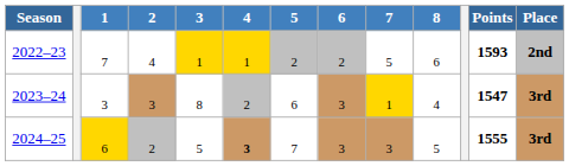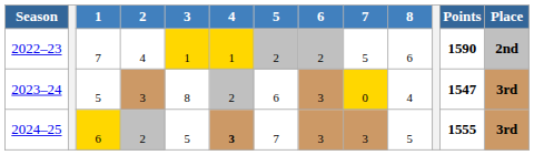 <table class="wikitable" style="font-size:95%; text-align:center; border:grey solid 1px; border-collapse:collapse; background:#ffffff;">
 <tr>
 <th style="background-color:#369; color:white; width:60px">Season</th>
 <th rowspan="4" width="1px"></th>
 <th style="background-color:#4180be; color:white; width:40px">1</th>
 <th style="background-color:#4180be; color:white; width:40px">2</th>
 <th style="background-color:#4180be; color:white; width:40px">3</th>
 <th style="background-color:#4180be; color:white; width:40px">4</th>
 <th style="background-color:#4180be; color:white; width:40px">5</th>
 <th style="background-color:#4180be; color:white; width:40px">6</th>
 <th style="background-color:#4180be; color:white; width:40px">7</th>
 <th style="background-color:#4180be; color:white; width:40px">8</th>
 <th rowspan="4" width="1px"></th>
 <th style="background-color:#369; color:white; width:40px">Points</th>
 <th style="background-color:#369; color:white; width:40px">Place</th>
 </tr>
 <tr>
 <td><a href='#'>2022–23</a></td>
 <td><br><small>7</small></td>
 <td><br><small>4</small></td>
 <td style="background:gold"><br><small>1</small></td>
 <td style="background:gold"><br><small>1</small></td>
 <td style="background:silver"><br><small>2</small></td>
 <td style="background:silver"><br><small>2</small></td>
 <td><br><small>5</small></td>
 <td><br><small>6</small></td>
-<td><strong>1593</strong></td>
+<td><strong>1590</strong></td>
 <td style="background:silver"><strong>2nd</strong></td>
 </tr>
 <tr>
 <td><a href='#'>2023–24</a></td>
-<td><br><small>3</small></td>
+<td><br><small>5</small></td>
 <td style="background:#CC9966"><br><small>3</small></td>
 <td><br><small>8</small></td>
 <td style="background:silver"><br><small>2</small></td>
 <td><br><small>6</small></td>
 <td style="background:#CC9966"><br><small>3</small></td>
-<td style="background:gold"><br><small>1</small></td>
+<td style="background:gold"><br><small>0</small></td>
 <td><br><small>4</small></td>
 <td><strong>1547</strong></td>
 <td style="background:#CC9966"><strong>3rd</strong></td>
 </tr>
 <tr>
 <td><a href='#'>2024–25</a></td>
 <td style="background:gold"><br><small>6</small></td>
 <td style="background:silver"><br><small>2</small></td>
 <td><br><small>5</small></td>
 <td style="background:#CC9966"><strong><br><small>3</small></strong></td>
 <td><br><small>7</small></td>
 <td style="background:#CC9966"><br><small>3</small></td>
 <td style="background:#CC9966"><br><small>3</small></td>
 <td><br><small>5</small></td>
 <td><strong>1555</strong></td>
 <td style="background:#CC9966"><strong>3rd</strong></td>
 </tr>
 </table>
